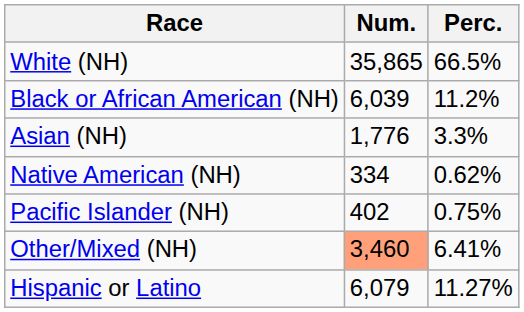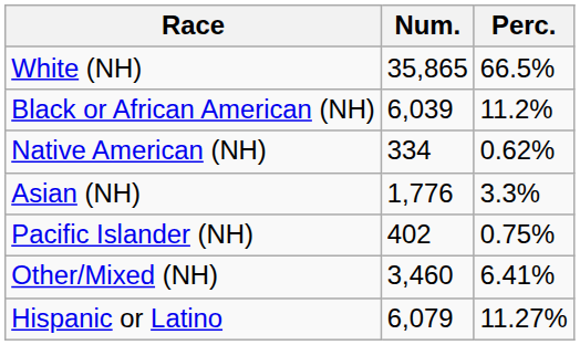 <table class="wikitable">
 <tr>
 <th>Race</th>
 <th>Num.</th>
 <th>Perc.</th>
 </tr>
 <tr>
 <td><a href='#'>White</a> (NH)</td>
 <td>35,865</td>
 <td>66.5%</td>
 </tr>
 <tr>
 <td><a href='#'>Black or African American</a> (NH)</td>
 <td>6,039</td>
 <td>11.2%</td>
 </tr>
 <tr>
+<td><a href='#'>Native American</a> (NH)</td>
+<td>334</td>
+<td>0.62%</td>
+</tr>
+<tr>
 <td><a href='#'>Asian</a> (NH)</td>
 <td>1,776</td>
 <td>3.3%</td>
-</tr>
-<tr>
-<td><a href='#'>Native American</a> (NH)</td>
-<td>334</td>
-<td>0.62%</td>
 </tr>
 <tr>
 <td><a href='#'>Pacific Islander</a> (NH)</td>
 <td>402</td>
 <td>0.75%</td>
 </tr>
 <tr>
 <td><a href='#'>Other/Mixed</a> (NH)</td>
-<td style="background: lightsalmon;">3,460</td>
+<td>3,460</td>
 <td>6.41%</td>
 </tr>
 <tr>
 <td><a href='#'>Hispanic</a> or <a href='#'>Latino</a></td>
 <td>6,079</td>
 <td>11.27%</td>
 </tr>
 </table>
